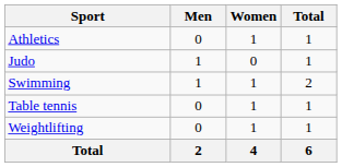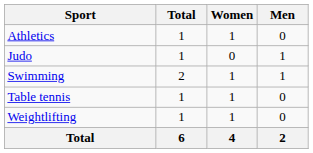 <table class="wikitable sortable" style="text-align:center;">
 <tr>
 <th width=180>Sport</th>
+<th width=55>Total</th>
+<th width=55>Women</th>
 <th width=55>Men</th>
-<th width=55>Women</th>
-<th width=55>Total</th>
 </tr>
 <tr>
 <td align=left><a href='#'>Athletics</a></td>
-<td>0</td>
 <td>1</td>
 <td>1</td>
+<td>0</td>
 </tr>
 <tr>
 <td align=left><a href='#'>Judo</a></td>
 <td>1</td>
 <td>0</td>
 <td>1</td>
 </tr>
 <tr>
 <td align=left><a href='#'>Swimming</a></td>
-<td>1</td>
-<td>1</td>
 <td>2</td>
-</tr>
-<tr>
-<td align=left><a href='#'>Table tennis</a></td>
-<td>0</td>
 <td>1</td>
 <td>1</td>
 </tr>
 <tr>
-<td align=left><a href='#'>Weightlifting</a></td>
-<td>0</td>
+<td align=left><a href='#'>Table tennis</a></td>
 <td>1</td>
 <td>1</td>
+<td>0</td>
+</tr>
+<tr>
+<td align=left><a href='#'>Weightlifting</a></td>
+<td>1</td>
+<td>1</td>
+<td>0</td>
 </tr>
 <tr>
 <th>Total</th>
+<th>6</th>
+<th>4</th>
 <th>2</th>
-<th>4</th>
-<th>6</th>
 </tr>
 </table>
